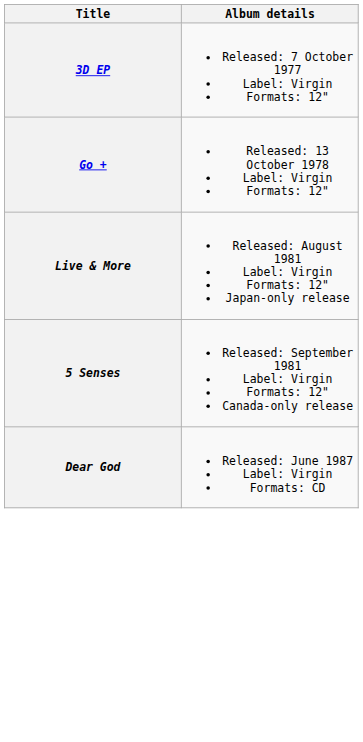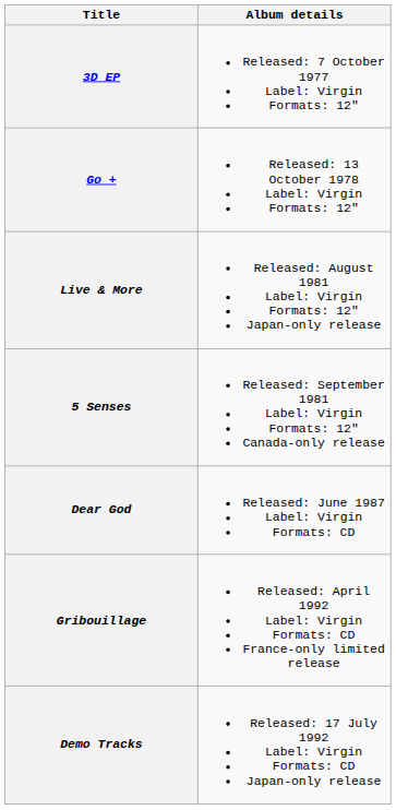 <table class="wikitable plainrowheaders" style="text-align:center;">
 <tr>
 <th scope="col" style="width:15em;">Title</th>
 <th scope="col" style="width:15em;">Album details</th>
 </tr>
 <tr>
 <th scope="row"><em><a href='#'>3D EP</a></em></th>
 <td><br><ul><li>Released: 7 October 1977</li><li>Label: Virgin</li><li>Formats: 12"</li></ul></td>
 </tr>
 <tr>
 <th scope="row"><em><a href='#'>Go +</a></em></th>
 <td><br><ul><li>Released: 13 October 1978</li><li>Label: Virgin</li><li>Formats: 12"</li></ul></td>
 </tr>
 <tr>
 <th scope="row"><em>Live & More</em></th>
 <td><br><ul><li>Released: August 1981</li><li>Label: Virgin</li><li>Formats: 12"</li><li>Japan-only release</li></ul></td>
 </tr>
 <tr>
 <th scope="row"><em>5 Senses</em></th>
 <td><br><ul><li>Released: September 1981</li><li>Label: Virgin</li><li>Formats: 12"</li><li>Canada-only release</li></ul></td>
 </tr>
 <tr>
 <th scope="row"><em>Dear God</em></th>
 <td><br><ul><li>Released: June 1987</li><li>Label: Virgin</li><li>Formats: CD</li></ul></td>
 </tr>
+<tr>
+<th scope="row"><em>Gribouillage</em></th>
+<td><br><ul><li>Released: April 1992</li><li>Label: Virgin</li><li>Formats: CD</li><li>France-only limited release</li></ul></td>
+</tr>
+<tr>
+<th scope="row"><em>Demo Tracks</em></th>
+<td><br><ul><li>Released: 17 July 1992</li><li>Label: Virgin</li><li>Formats: CD</li><li>Japan-only release</li></ul></td>
+</tr>
 </table>
